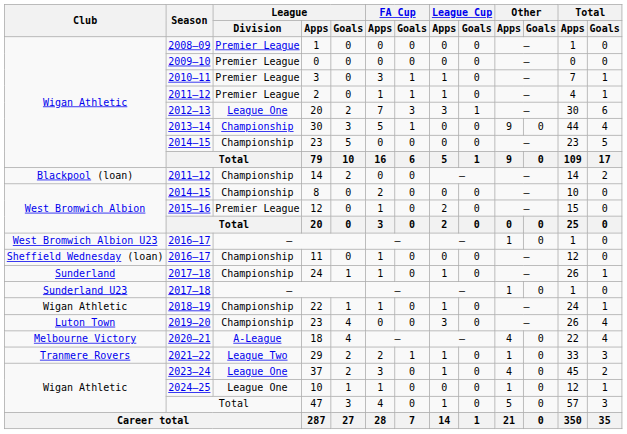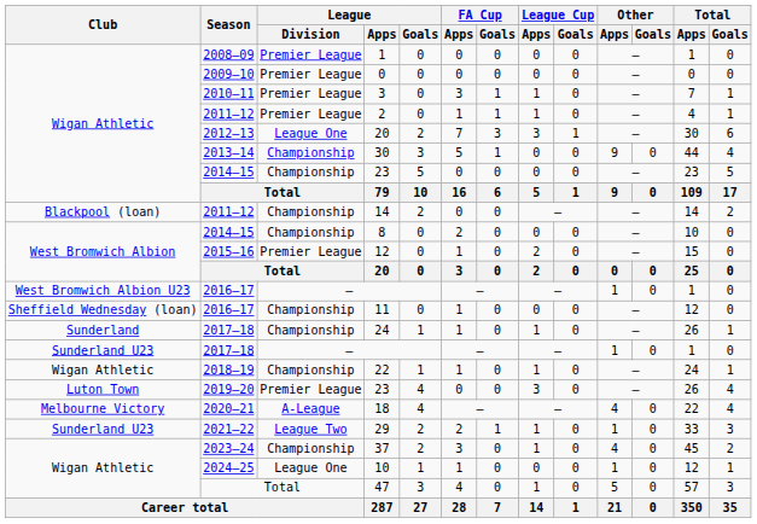 <table class="wikitable" style="text-align:center">
 <tr>
 <th rowspan="2">Club</th>
 <th rowspan="2">Season</th>
 <th colspan="3">League</th>
 <th colspan="2"><a href='#'>FA Cup</a></th>
 <th colspan="2"><a href='#'>League Cup</a></th>
 <th colspan="2">Other</th>
 <th colspan="2">Total</th>
 </tr>
 <tr>
 <th>Division</th>
 <th>Apps</th>
 <th>Goals</th>
 <th>Apps</th>
 <th>Goals</th>
 <th>Apps</th>
 <th>Goals</th>
 <th>Apps</th>
 <th>Goals</th>
 <th>Apps</th>
 <th>Goals</th>
 </tr>
 <tr>
 <td rowspan="8"><a href='#'>Wigan Athletic</a></td>
 <td><a href='#'>2008–09</a></td>
 <td><a href='#'>Premier League</a></td>
 <td>1</td>
 <td>0</td>
 <td>0</td>
 <td>0</td>
 <td>0</td>
 <td>0</td>
 <td colspan="2">—</td>
 <td>1</td>
 <td>0</td>
 </tr>
 <tr>
 <td><a href='#'>2009–10</a></td>
 <td>Premier League</td>
 <td>0</td>
 <td>0</td>
 <td>0</td>
 <td>0</td>
 <td>0</td>
 <td>0</td>
 <td colspan="2">—</td>
 <td>0</td>
 <td>0</td>
 </tr>
 <tr>
 <td><a href='#'>2010–11</a></td>
 <td>Premier League</td>
 <td>3</td>
 <td>0</td>
 <td>3</td>
 <td>1</td>
 <td>1</td>
 <td>0</td>
 <td colspan="2">—</td>
 <td>7</td>
 <td>1</td>
 </tr>
 <tr>
 <td><a href='#'>2011–12</a></td>
 <td>Premier League</td>
 <td>2</td>
 <td>0</td>
 <td>1</td>
 <td>1</td>
 <td>1</td>
 <td>0</td>
 <td colspan="2">—</td>
 <td>4</td>
 <td>1</td>
 </tr>
 <tr>
 <td><a href='#'>2012–13</a></td>
 <td><a href='#'>League One</a></td>
 <td>20</td>
 <td>2</td>
 <td>7</td>
 <td>3</td>
 <td>3</td>
 <td>1</td>
 <td colspan="2">—</td>
 <td>30</td>
 <td>6</td>
 </tr>
 <tr>
 <td><a href='#'>2013–14</a></td>
 <td><a href='#'>Championship</a></td>
 <td>30</td>
 <td>3</td>
 <td>5</td>
 <td>1</td>
 <td>0</td>
 <td>0</td>
 <td>9</td>
 <td>0</td>
 <td>44</td>
 <td>4</td>
 </tr>
 <tr>
 <td><a href='#'>2014–15</a></td>
 <td>Championship</td>
 <td>23</td>
 <td>5</td>
 <td>0</td>
 <td>0</td>
 <td>0</td>
 <td>0</td>
 <td colspan="2">—</td>
 <td>23</td>
 <td>5</td>
 </tr>
 <tr>
 <th colspan="2">Total</th>
 <th>79</th>
 <th>10</th>
 <th>16</th>
 <th>6</th>
 <th>5</th>
 <th>1</th>
 <th>9</th>
 <th>0</th>
 <th>109</th>
 <th>17</th>
 </tr>
 <tr>
 <td><a href='#'>Blackpool</a> (loan)</td>
 <td><a href='#'>2011–12</a></td>
 <td>Championship</td>
 <td>14</td>
 <td>2</td>
 <td>0</td>
 <td>0</td>
 <td colspan="2">—</td>
 <td colspan="2">—</td>
 <td>14</td>
 <td>2</td>
 </tr>
 <tr>
 <td rowspan="3"><a href='#'>West Bromwich Albion</a></td>
 <td><a href='#'>2014–15</a></td>
 <td>Championship</td>
 <td>8</td>
 <td>0</td>
 <td>2</td>
 <td>0</td>
 <td>0</td>
 <td>0</td>
 <td colspan="2">—</td>
 <td>10</td>
 <td>0</td>
 </tr>
 <tr>
 <td><a href='#'>2015–16</a></td>
 <td>Premier League</td>
 <td>12</td>
 <td>0</td>
 <td>1</td>
 <td>0</td>
 <td>2</td>
 <td>0</td>
 <td colspan="2">—</td>
 <td>15</td>
 <td>0</td>
 </tr>
 <tr>
 <th colspan="2">Total</th>
 <th>20</th>
 <th>0</th>
 <th>3</th>
 <th>0</th>
 <th>2</th>
 <th>0</th>
 <th>0</th>
 <th>0</th>
 <th>25</th>
 <th>0</th>
 </tr>
 <tr>
 <td><a href='#'>West Bromwich Albion U23</a></td>
 <td><a href='#'>2016–17</a></td>
 <td colspan="3">—</td>
 <td colspan="2">—</td>
 <td colspan="2">—</td>
 <td>1</td>
 <td>0</td>
 <td>1</td>
 <td>0</td>
 </tr>
 <tr>
 <td><a href='#'>Sheffield Wednesday</a> (loan)</td>
 <td><a href='#'>2016–17</a></td>
 <td>Championship</td>
 <td>11</td>
 <td>0</td>
 <td>1</td>
 <td>0</td>
 <td>0</td>
 <td>0</td>
 <td colspan="2">—</td>
 <td>12</td>
 <td>0</td>
 </tr>
 <tr>
 <td><a href='#'>Sunderland</a></td>
 <td><a href='#'>2017–18</a></td>
 <td>Championship</td>
 <td>24</td>
 <td>1</td>
 <td>1</td>
 <td>0</td>
 <td>1</td>
 <td>0</td>
 <td colspan="2">—</td>
 <td>26</td>
 <td>1</td>
 </tr>
 <tr>
 <td><a href='#'>Sunderland U23</a></td>
 <td><a href='#'>2017–18</a></td>
 <td colspan="3">—</td>
 <td colspan="2">—</td>
 <td colspan="2">—</td>
 <td>1</td>
 <td>0</td>
 <td>1</td>
 <td>0</td>
 </tr>
 <tr>
 <td>Wigan Athletic</td>
 <td><a href='#'>2018–19</a></td>
 <td>Championship</td>
 <td>22</td>
 <td>1</td>
 <td>1</td>
 <td>0</td>
 <td>1</td>
 <td>0</td>
 <td colspan="2">—</td>
 <td>24</td>
 <td>1</td>
 </tr>
 <tr>
 <td><a href='#'>Luton Town</a></td>
 <td><a href='#'>2019–20</a></td>
-<td>Championship</td>
+<td>Premier League</td>
 <td>23</td>
 <td>4</td>
 <td>0</td>
 <td>0</td>
 <td>3</td>
 <td>0</td>
 <td colspan="2">—</td>
 <td>26</td>
 <td>4</td>
 </tr>
 <tr>
 <td><a href='#'>Melbourne Victory</a></td>
 <td><a href='#'>2020–21</a></td>
 <td><a href='#'>A-League</a></td>
 <td>18</td>
 <td>4</td>
 <td colspan="2">—</td>
 <td colspan="2">—</td>
 <td>4</td>
 <td>0</td>
 <td>22</td>
 <td>4</td>
 </tr>
 <tr>
-<td><a href='#'>Tranmere Rovers</a></td>
+<td><a href='#'>Sunderland U23</a></td>
 <td><a href='#'>2021–22</a></td>
 <td><a href='#'>League Two</a></td>
 <td>29</td>
 <td>2</td>
 <td>2</td>
 <td>1</td>
 <td>1</td>
 <td>0</td>
 <td>1</td>
 <td>0</td>
 <td>33</td>
 <td>3</td>
 </tr>
 <tr>
 <td rowspan="3">Wigan Athletic</td>
 <td><a href='#'>2023–24</a></td>
-<td><a href='#'>League One</a></td>
+<td>Championship</td>
 <td>37</td>
 <td>2</td>
 <td>3</td>
 <td>0</td>
 <td>1</td>
 <td>0</td>
 <td>4</td>
 <td>0</td>
 <td>45</td>
 <td>2</td>
 </tr>
 <tr>
 <td><a href='#'>2024–25</a></td>
 <td>League One</td>
 <td>10</td>
 <td>1</td>
 <td>1</td>
 <td>0</td>
 <td>0</td>
 <td>0</td>
 <td>1</td>
 <td>0</td>
 <td>12</td>
 <td>1</td>
 </tr>
 <tr>
 <td colspan="2">Total</td>
 <td>47</td>
 <td>3</td>
 <td>4</td>
 <td>0</td>
 <td>1</td>
 <td>0</td>
 <td>5</td>
 <td>0</td>
 <td>57</td>
 <td>3</td>
 </tr>
 <tr>
 <th colspan="3">Career total</th>
 <th>287</th>
 <th>27</th>
 <th>28</th>
 <th>7</th>
 <th>14</th>
 <th>1</th>
 <th>21</th>
 <th>0</th>
 <th>350</th>
 <th>35</th>
 </tr>
 </table>
